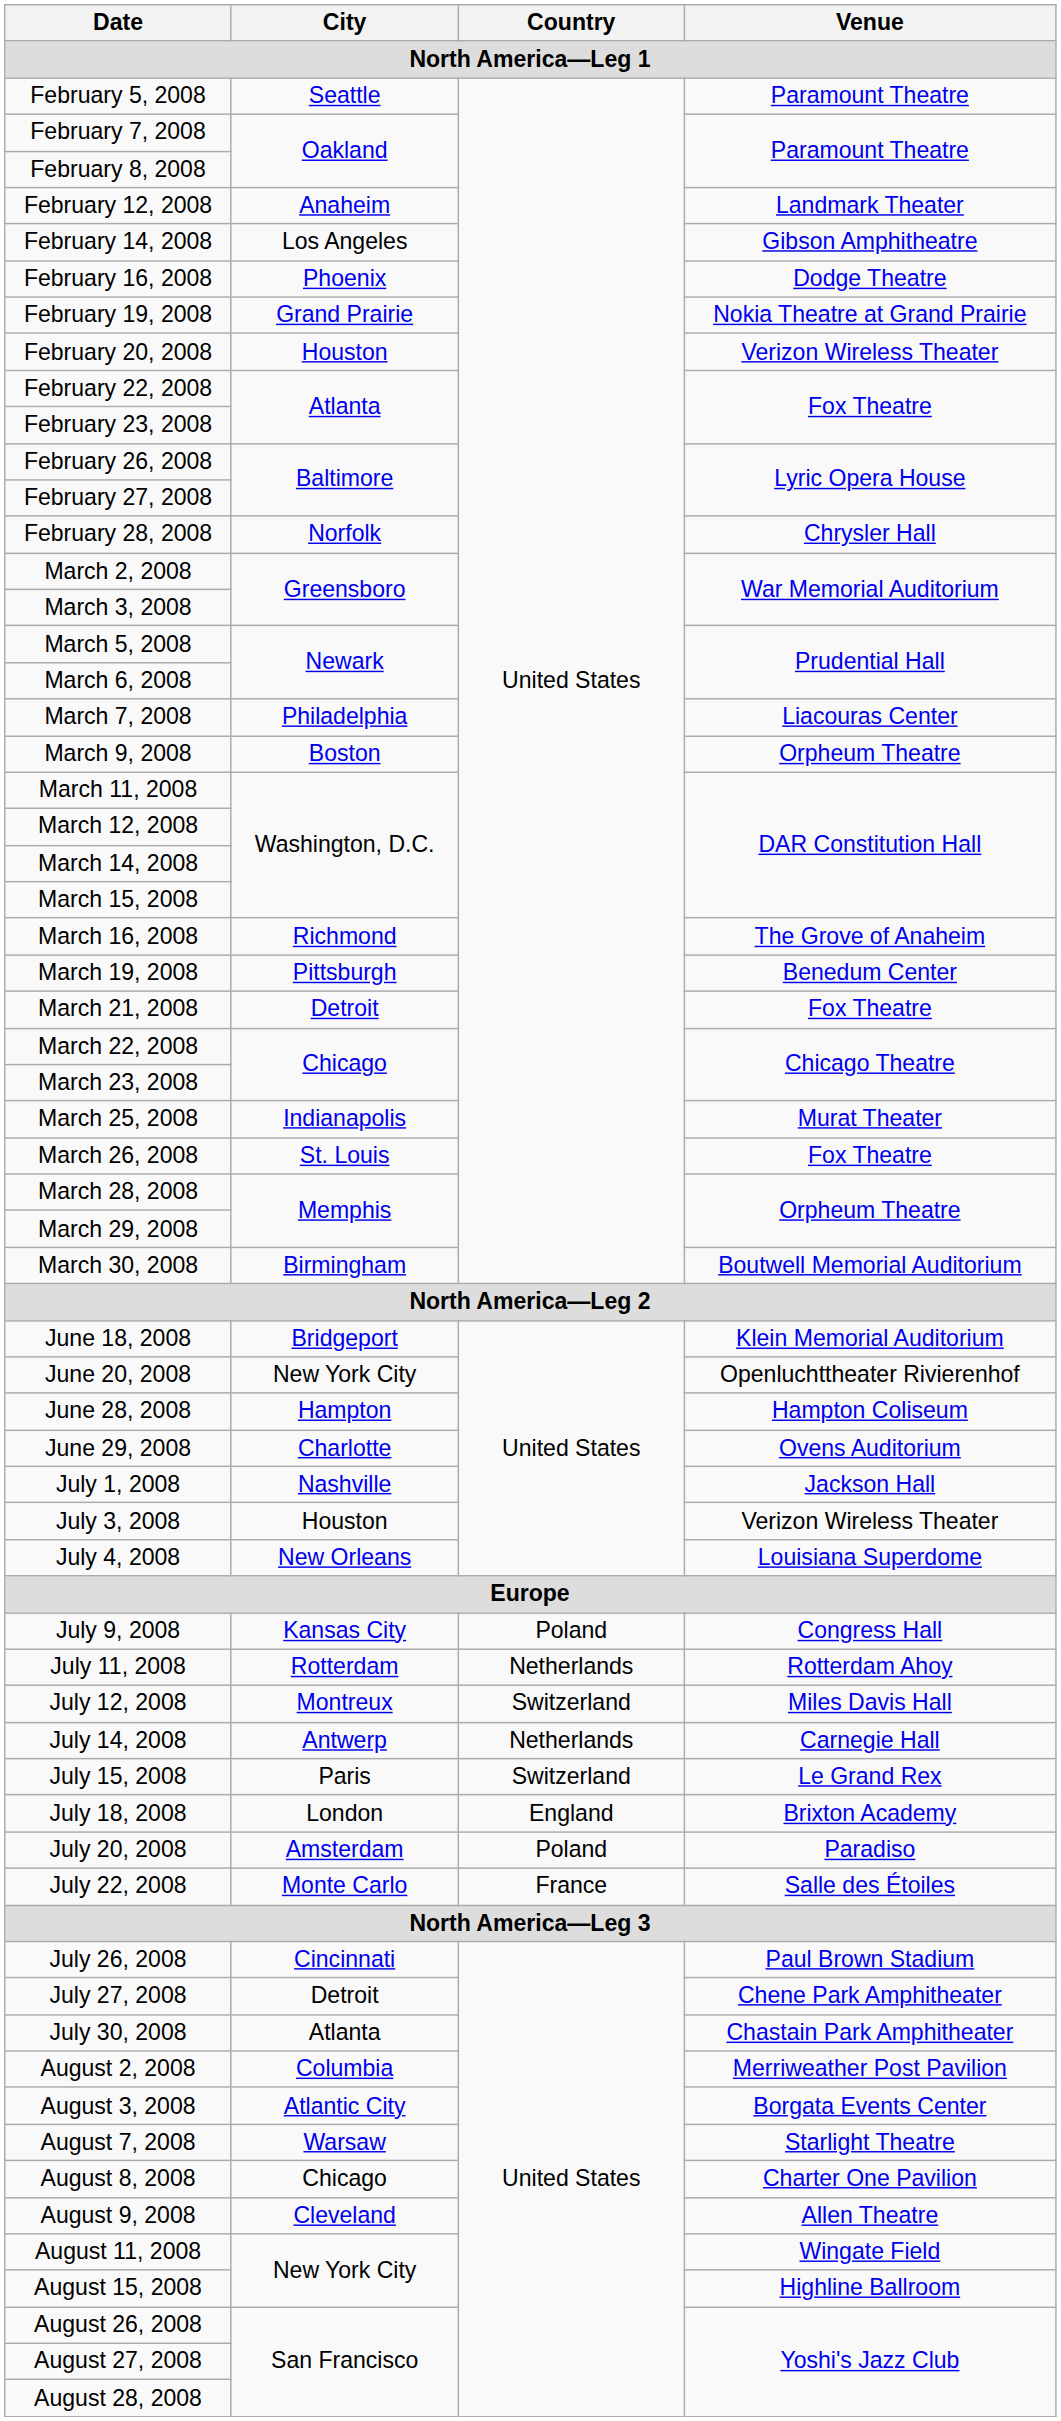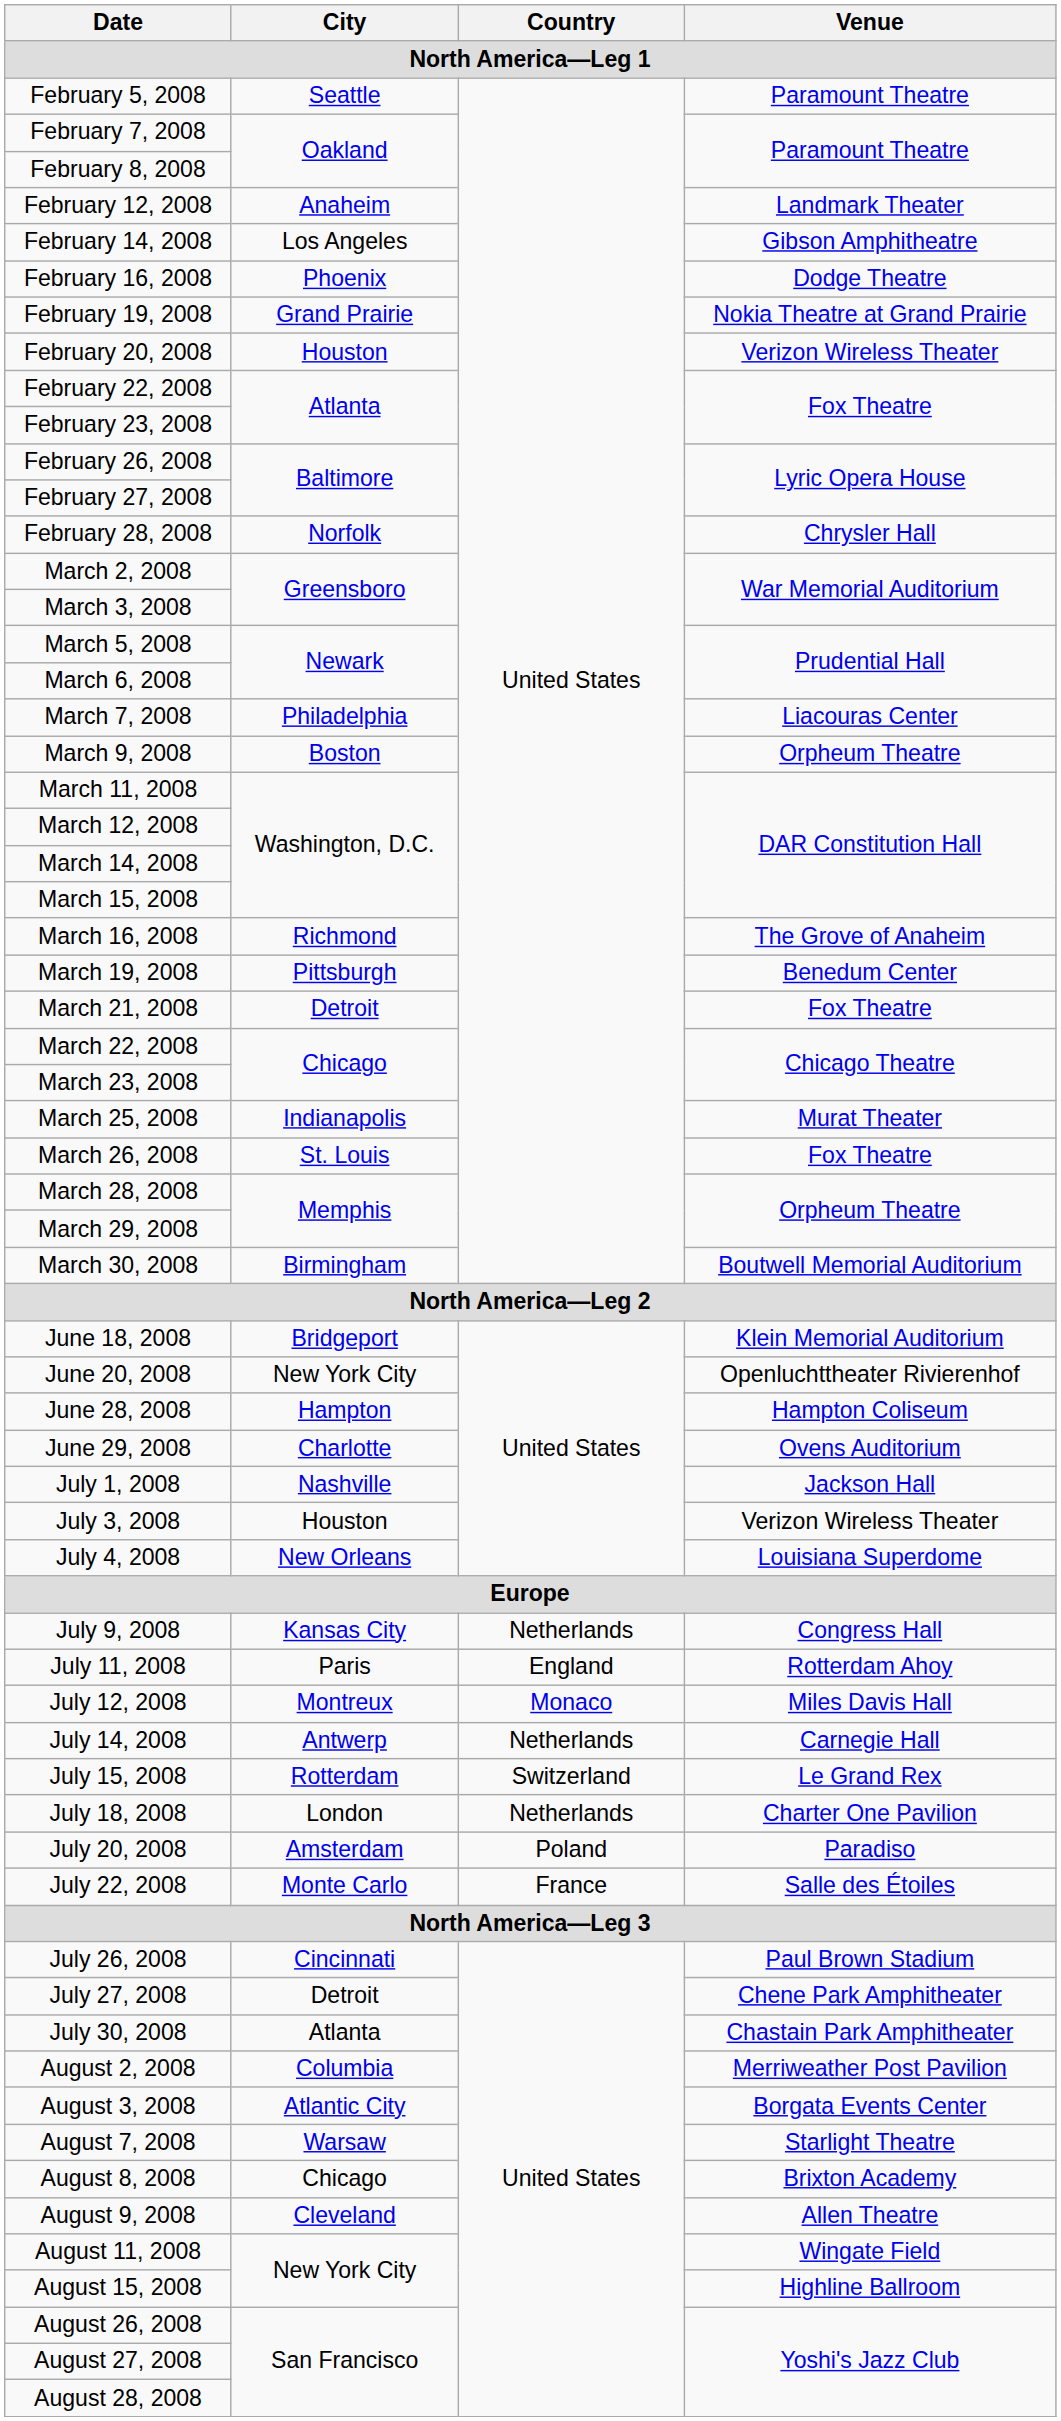 <table class="wikitable" style="text-align:center;">
 <tr>
 <th width="150">Date</th>
 <th width="150">City</th>
 <th width="150">Country</th>
 <th width="250">Venue</th>
 </tr>
 <tr bgcolor="#DDDDDD">
 <td colspan=4><strong>North America—Leg 1</strong> </td>
 </tr>
 <tr>
 <td>February 5, 2008</td>
 <td><a href='#'>Seattle</a></td>
 <td rowspan="33">United States</td>
 <td><a href='#'>Paramount Theatre</a></td>
 </tr>
 <tr>
 <td>February 7, 2008</td>
 <td rowspan="2"><a href='#'>Oakland</a></td>
 <td rowspan="2"><a href='#'>Paramount Theatre</a></td>
 </tr>
 <tr>
 <td>February 8, 2008</td>
 </tr>
 <tr>
 <td>February 12, 2008</td>
 <td><a href='#'>Anaheim</a></td>
 <td><a href='#'>Landmark Theater</a></td>
 </tr>
 <tr>
 <td>February 14, 2008</td>
 <td>Los Angeles</td>
 <td><a href='#'>Gibson Amphitheatre</a></td>
 </tr>
 <tr>
 <td>February 16, 2008</td>
 <td><a href='#'>Phoenix</a></td>
 <td><a href='#'>Dodge Theatre</a></td>
 </tr>
 <tr>
 <td>February 19, 2008</td>
 <td><a href='#'>Grand Prairie</a></td>
 <td><a href='#'>Nokia Theatre at Grand Prairie</a></td>
 </tr>
 <tr>
 <td>February 20, 2008</td>
 <td><a href='#'>Houston</a></td>
 <td><a href='#'>Verizon Wireless Theater</a></td>
 </tr>
 <tr>
 <td>February 22, 2008</td>
 <td rowspan="2"><a href='#'>Atlanta</a></td>
 <td rowspan="2"><a href='#'>Fox Theatre</a></td>
 </tr>
 <tr>
 <td>February 23, 2008</td>
 </tr>
 <tr>
 <td>February 26, 2008</td>
 <td rowspan="2"><a href='#'>Baltimore</a></td>
 <td rowspan="2"><a href='#'>Lyric Opera House</a></td>
 </tr>
 <tr>
 <td>February 27, 2008</td>
 </tr>
 <tr>
 <td>February 28, 2008</td>
 <td><a href='#'>Norfolk</a></td>
 <td><a href='#'>Chrysler Hall</a></td>
 </tr>
 <tr>
 <td>March 2, 2008</td>
 <td rowspan="2"><a href='#'>Greensboro</a></td>
 <td rowspan="2"><a href='#'>War Memorial Auditorium</a></td>
 </tr>
 <tr>
 <td>March 3, 2008</td>
 </tr>
 <tr>
 <td>March 5, 2008</td>
 <td rowspan="2"><a href='#'>Newark</a></td>
 <td rowspan="2"><a href='#'>Prudential Hall</a></td>
 </tr>
 <tr>
 <td>March 6, 2008</td>
 </tr>
 <tr>
 <td>March 7, 2008</td>
 <td><a href='#'>Philadelphia</a></td>
 <td><a href='#'>Liacouras Center</a></td>
 </tr>
 <tr>
 <td>March 9, 2008</td>
 <td><a href='#'>Boston</a></td>
 <td><a href='#'>Orpheum Theatre</a></td>
 </tr>
 <tr>
 <td>March 11, 2008</td>
 <td rowspan="4">Washington, D.C.</td>
 <td rowspan="4"><a href='#'>DAR Constitution Hall</a></td>
 </tr>
 <tr>
 <td>March 12, 2008</td>
 </tr>
 <tr>
 <td>March 14, 2008</td>
 </tr>
 <tr>
 <td>March 15, 2008</td>
 </tr>
 <tr>
 <td>March 16, 2008</td>
 <td><a href='#'>Richmond</a></td>
 <td><a href='#'>The Grove of Anaheim</a></td>
 </tr>
 <tr>
 <td>March 19, 2008</td>
 <td><a href='#'>Pittsburgh</a></td>
 <td><a href='#'>Benedum Center</a></td>
 </tr>
 <tr>
 <td>March 21, 2008</td>
 <td><a href='#'>Detroit</a></td>
 <td><a href='#'>Fox Theatre</a></td>
 </tr>
 <tr>
 <td>March 22, 2008</td>
 <td rowspan="2"><a href='#'>Chicago</a></td>
 <td rowspan="2"><a href='#'>Chicago Theatre</a></td>
 </tr>
 <tr>
 <td>March 23, 2008</td>
 </tr>
 <tr>
 <td>March 25, 2008</td>
 <td><a href='#'>Indianapolis</a></td>
 <td><a href='#'>Murat Theater</a></td>
 </tr>
 <tr>
 <td>March 26, 2008</td>
 <td><a href='#'>St. Louis</a></td>
 <td><a href='#'>Fox Theatre</a></td>
 </tr>
 <tr>
 <td>March 28, 2008</td>
 <td rowspan="2"><a href='#'>Memphis</a></td>
 <td rowspan="2"><a href='#'>Orpheum Theatre</a></td>
 </tr>
 <tr>
 <td>March 29, 2008</td>
 </tr>
 <tr>
 <td>March 30, 2008</td>
 <td><a href='#'>Birmingham</a></td>
 <td><a href='#'>Boutwell Memorial Auditorium</a></td>
 </tr>
 <tr bgcolor="#DDDDDD">
 <td colspan=4><strong>North America—Leg 2</strong></td>
 </tr>
 <tr>
 <td>June 18, 2008</td>
 <td><a href='#'>Bridgeport</a></td>
 <td rowspan="7">United States</td>
 <td><a href='#'>Klein Memorial Auditorium</a></td>
 </tr>
 <tr>
 <td>June 20, 2008</td>
 <td>New York City</td>
 <td>Openluchttheater Rivierenhof</td>
 </tr>
 <tr>
 <td>June 28, 2008</td>
 <td><a href='#'>Hampton</a></td>
 <td><a href='#'>Hampton Coliseum</a></td>
 </tr>
 <tr>
 <td>June 29, 2008</td>
 <td><a href='#'>Charlotte</a></td>
 <td><a href='#'>Ovens Auditorium</a></td>
 </tr>
 <tr>
 <td>July 1, 2008</td>
 <td><a href='#'>Nashville</a></td>
 <td><a href='#'>Jackson Hall</a></td>
 </tr>
 <tr>
 <td>July 3, 2008</td>
 <td>Houston</td>
 <td>Verizon Wireless Theater</td>
 </tr>
 <tr>
 <td>July 4, 2008</td>
 <td><a href='#'>New Orleans</a></td>
 <td><a href='#'>Louisiana Superdome</a></td>
 </tr>
 <tr bgcolor="#DDDDDD">
 <td colspan=4><strong>Europe</strong></td>
 </tr>
 <tr>
 <td>July 9, 2008</td>
 <td><a href='#'>Kansas City</a></td>
-<td>Poland</td>
+<td>Netherlands</td>
 <td><a href='#'>Congress Hall</a></td>
 </tr>
 <tr>
 <td>July 11, 2008</td>
-<td><a href='#'>Rotterdam</a></td>
-<td>Netherlands</td>
+<td>Paris</td>
+<td>England</td>
 <td><a href='#'>Rotterdam Ahoy</a></td>
 </tr>
 <tr>
 <td>July 12, 2008</td>
 <td><a href='#'>Montreux</a></td>
-<td>Switzerland</td>
+<td><a href='#'>Monaco</a></td>
 <td><a href='#'>Miles Davis Hall</a></td>
 </tr>
 <tr>
 <td>July 14, 2008</td>
 <td><a href='#'>Antwerp</a></td>
 <td>Netherlands</td>
 <td><a href='#'>Carnegie Hall</a></td>
 </tr>
 <tr>
 <td>July 15, 2008</td>
-<td>Paris</td>
+<td><a href='#'>Rotterdam</a></td>
 <td>Switzerland</td>
 <td><a href='#'>Le Grand Rex</a></td>
 </tr>
 <tr>
 <td>July 18, 2008</td>
 <td>London</td>
-<td>England</td>
-<td><a href='#'>Brixton Academy</a></td>
+<td>Netherlands</td>
+<td><a href='#'>Charter One Pavilion</a></td>
 </tr>
 <tr>
 <td>July 20, 2008</td>
 <td><a href='#'>Amsterdam</a></td>
 <td>Poland</td>
 <td><a href='#'>Paradiso</a></td>
 </tr>
 <tr>
 <td>July 22, 2008</td>
 <td><a href='#'>Monte Carlo</a></td>
 <td>France</td>
 <td><a href='#'>Salle des Étoiles</a></td>
 </tr>
 <tr bgcolor="#DDDDDD">
 <td colspan=4><strong>North America—Leg 3</strong></td>
 </tr>
 <tr>
 <td>July 26, 2008</td>
 <td><a href='#'>Cincinnati</a></td>
 <td rowspan="13">United States</td>
 <td><a href='#'>Paul Brown Stadium</a></td>
 </tr>
 <tr>
 <td>July 27, 2008</td>
 <td>Detroit</td>
 <td><a href='#'>Chene Park Amphitheater</a></td>
 </tr>
 <tr>
 <td>July 30, 2008</td>
 <td>Atlanta</td>
 <td><a href='#'>Chastain Park Amphitheater</a></td>
 </tr>
 <tr>
 <td>August 2, 2008</td>
 <td><a href='#'>Columbia</a></td>
 <td><a href='#'>Merriweather Post Pavilion</a></td>
 </tr>
 <tr>
 <td>August 3, 2008</td>
 <td><a href='#'>Atlantic City</a></td>
 <td><a href='#'>Borgata Events Center</a></td>
 </tr>
 <tr>
 <td>August 7, 2008</td>
 <td><a href='#'>Warsaw</a></td>
 <td><a href='#'>Starlight Theatre</a></td>
 </tr>
 <tr>
 <td>August 8, 2008</td>
 <td>Chicago</td>
-<td><a href='#'>Charter One Pavilion</a></td>
+<td><a href='#'>Brixton Academy</a></td>
 </tr>
 <tr>
 <td>August 9, 2008</td>
 <td><a href='#'>Cleveland</a></td>
 <td><a href='#'>Allen Theatre</a></td>
 </tr>
 <tr>
 <td>August 11, 2008</td>
 <td rowspan="2">New York City</td>
 <td><a href='#'>Wingate Field</a></td>
 </tr>
 <tr>
 <td>August 15, 2008</td>
 <td><a href='#'>Highline Ballroom</a></td>
 </tr>
 <tr>
 <td>August 26, 2008</td>
 <td rowspan="3">San Francisco</td>
 <td rowspan="3"><a href='#'>Yoshi's Jazz Club</a></td>
 </tr>
 <tr>
 <td>August 27, 2008</td>
 </tr>
 <tr>
 <td>August 28, 2008</td>
 </tr>
 </table>
